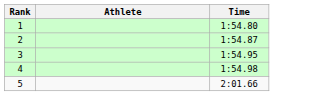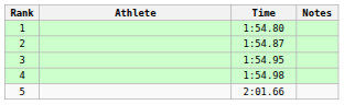 <table class="wikitable sortable" style="text-align:center">
 <tr>
 <th width=40>Rank</th>
 <th width=250>Athlete</th>
 <th width=80>Time</th>
+<th width=50>Notes</th>
 </tr>
 <tr bgcolor=ccffcc>
 <td>1</td>
 <td align=left></td>
 <td>1:54.80</td>
+<td></td>
 </tr>
 <tr bgcolor=ccffcc>
 <td>2</td>
 <td align=left></td>
 <td>1:54.87</td>
+<td></td>
 </tr>
 <tr bgcolor=ccffcc>
 <td>3</td>
 <td align=left></td>
 <td>1:54.95</td>
+<td></td>
 </tr>
 <tr bgcolor=ccffcc>
 <td>4</td>
 <td align=left></td>
 <td>1:54.98</td>
+<td></td>
 </tr>
 <tr>
 <td>5</td>
 <td align=left></td>
 <td>2:01.66</td>
+<td></td>
 </tr>
 </table>
